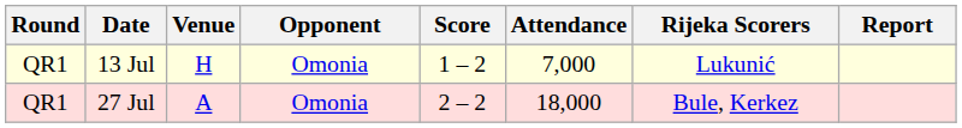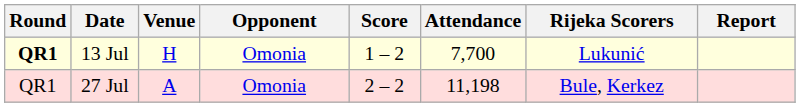 <table class="wikitable sortable" style="text-align: center; font-size:95%;">
 <tr>
 <th width="30">Round</th>
 <th width="60">Date</th>
 <th width="20">Venue</th>
 <th width="150">Opponent</th>
 <th width="60">Score</th>
 <th width="40">Attendance</th>
 <th width="200">Rijeka Scorers</th>
 <th width="90" class="unsortable">Report</th>
 </tr>
 <tr bgcolor="#ffffdd">
-<td>QR1</td>
+<td><strong>QR1</strong></td>
 <td>13 Jul</td>
 <td><a href='#'>H</a></td>
 <td><a href='#'>Omonia</a> </td>
 <td>1 – 2</td>
-<td>7,000</td>
+<td>7,700</td>
 <td><a href='#'>Lukunić</a></td>
 <td></td>
 </tr>
 <tr bgcolor="#ffdddd">
 <td>QR1</td>
 <td>27 Jul</td>
 <td><a href='#'>A</a></td>
 <td><a href='#'>Omonia</a> </td>
 <td>2 – 2</td>
-<td>18,000</td>
+<td>11,198</td>
 <td><a href='#'>Bule</a>, <a href='#'>Kerkez</a></td>
 <td></td>
 </tr>
 </table>
